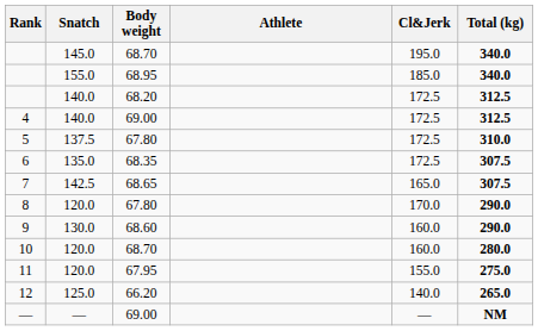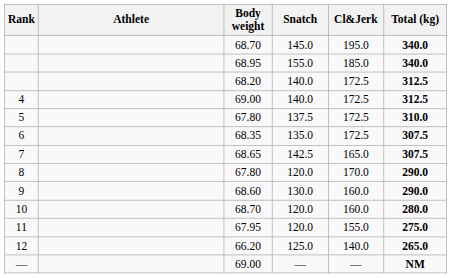 <table class = "wikitable" style="text-align:center;">
 <tr>
 <th width=40>Rank</th>
+<th width=250>Athlete</th>
+<th width=60>Body weight</th>
 <th width=70>Snatch</th>
-<th width=60>Body weight</th>
-<th width=250>Athlete</th>
 <th width=70>Cl&Jerk</th>
 <th width=80>Total (kg)</th>
 </tr>
 <tr>
 <td></td>
+<td align=left></td>
+<td>68.70</td>
 <td>145.0</td>
-<td>68.70</td>
-<td align=left></td>
 <td>195.0</td>
 <td><strong>340.0</strong></td>
 </tr>
 <tr>
 <td></td>
+<td align=left></td>
+<td>68.95</td>
 <td>155.0</td>
-<td>68.95</td>
-<td align=left></td>
 <td>185.0</td>
 <td><strong>340.0</strong></td>
 </tr>
 <tr>
 <td></td>
+<td align=left></td>
+<td>68.20</td>
 <td>140.0</td>
-<td>68.20</td>
-<td align=left></td>
 <td>172.5</td>
 <td><strong>312.5</strong></td>
 </tr>
 <tr>
 <td>4</td>
+<td align=left></td>
+<td>69.00</td>
 <td>140.0</td>
-<td>69.00</td>
-<td align=left></td>
 <td>172.5</td>
 <td><strong>312.5</strong></td>
 </tr>
 <tr>
 <td>5</td>
+<td align=left></td>
+<td>67.80</td>
 <td>137.5</td>
-<td>67.80</td>
-<td align=left></td>
 <td>172.5</td>
 <td><strong>310.0</strong></td>
 </tr>
 <tr>
 <td>6</td>
+<td align=left></td>
+<td>68.35</td>
 <td>135.0</td>
-<td>68.35</td>
-<td align=left></td>
 <td>172.5</td>
 <td><strong>307.5</strong></td>
 </tr>
 <tr>
 <td>7</td>
+<td align=left></td>
+<td>68.65</td>
 <td>142.5</td>
-<td>68.65</td>
-<td align=left></td>
 <td>165.0</td>
 <td><strong>307.5</strong></td>
 </tr>
 <tr>
 <td>8</td>
+<td align=left></td>
+<td>67.80</td>
 <td>120.0</td>
-<td>67.80</td>
-<td align=left></td>
 <td>170.0</td>
 <td><strong>290.0</strong></td>
 </tr>
 <tr>
 <td>9</td>
+<td align=left></td>
+<td>68.60</td>
 <td>130.0</td>
-<td>68.60</td>
-<td align=left></td>
 <td>160.0</td>
 <td><strong>290.0</strong></td>
 </tr>
 <tr>
 <td>10</td>
+<td align=left></td>
+<td>68.70</td>
 <td>120.0</td>
-<td>68.70</td>
-<td align=left></td>
 <td>160.0</td>
 <td><strong>280.0</strong></td>
 </tr>
 <tr>
 <td>11</td>
+<td align=left></td>
+<td>67.95</td>
 <td>120.0</td>
-<td>67.95</td>
-<td align=left></td>
 <td>155.0</td>
 <td><strong>275.0</strong></td>
 </tr>
 <tr>
 <td>12</td>
+<td align=left></td>
+<td>66.20</td>
 <td>125.0</td>
-<td>66.20</td>
-<td align=left></td>
 <td>140.0</td>
 <td><strong>265.0</strong></td>
 </tr>
 <tr>
 <td>—</td>
+<td align=left></td>
+<td>69.00</td>
 <td>—</td>
-<td>69.00</td>
-<td align=left></td>
 <td>—</td>
 <td><strong>NM</strong></td>
 </tr>
 </table>
